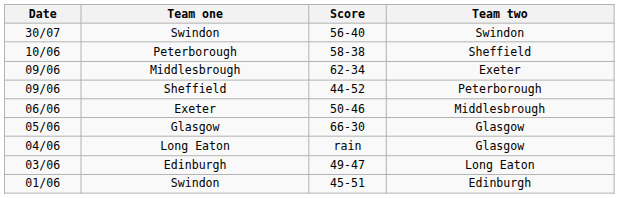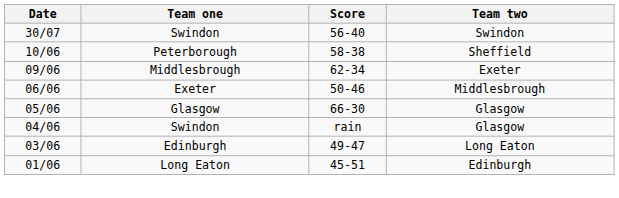 <table class="wikitable" style="text-align: center">
 <tr>
 <th width=80>Date</th>
 <th width=250>Team one</th>
 <th width=80>Score</th>
 <th width=250>Team two</th>
 </tr>
 <tr>
 <td>30/07</td>
 <td>Swindon</td>
 <td>56-40</td>
 <td>Swindon</td>
 </tr>
 <tr>
 <td>10/06</td>
 <td>Peterborough</td>
 <td>58-38</td>
 <td>Sheffield</td>
 </tr>
 <tr>
 <td>09/06</td>
 <td>Middlesbrough</td>
 <td>62-34</td>
 <td>Exeter</td>
 </tr>
 <tr>
-<td>09/06</td>
-<td>Sheffield</td>
-<td>44-52</td>
-<td>Peterborough</td>
-</tr>
-<tr>
 <td>06/06</td>
 <td>Exeter</td>
 <td>50-46</td>
 <td>Middlesbrough</td>
 </tr>
 <tr>
 <td>05/06</td>
 <td>Glasgow</td>
 <td>66-30</td>
 <td>Glasgow</td>
 </tr>
 <tr>
 <td>04/06</td>
-<td>Long Eaton</td>
+<td>Swindon</td>
 <td>rain</td>
 <td>Glasgow</td>
 </tr>
 <tr>
 <td>03/06</td>
 <td>Edinburgh</td>
 <td>49-47</td>
 <td>Long Eaton</td>
 </tr>
 <tr>
 <td>01/06</td>
-<td>Swindon</td>
+<td>Long Eaton</td>
 <td>45-51</td>
 <td>Edinburgh</td>
 </tr>
 </table>
